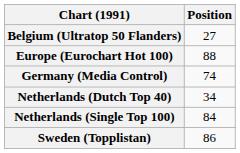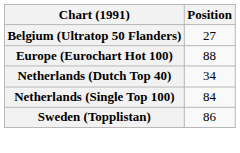 <table class="wikitable sortable plainrowheaders" style="text-align:center">
 <tr>
 <th>Chart (1991)</th>
 <th>Position</th>
 </tr>
 <tr>
 <th scope=row>Belgium (Ultratop 50 Flanders)</th>
 <td>27</td>
 </tr>
 <tr>
 <th scope=row>Europe (Eurochart Hot 100)</th>
 <td>88</td>
 </tr>
 <tr>
-<th scope=row>Germany (Media Control)</th>
-<td>74</td>
-</tr>
-<tr>
 <th scope=row>Netherlands (Dutch Top 40)</th>
 <td>34</td>
 </tr>
 <tr>
 <th scope=row>Netherlands (Single Top 100)</th>
 <td>84</td>
 </tr>
 <tr>
 <th scope="row">Sweden (Topplistan)</th>
 <td>86</td>
 </tr>
 </table>
